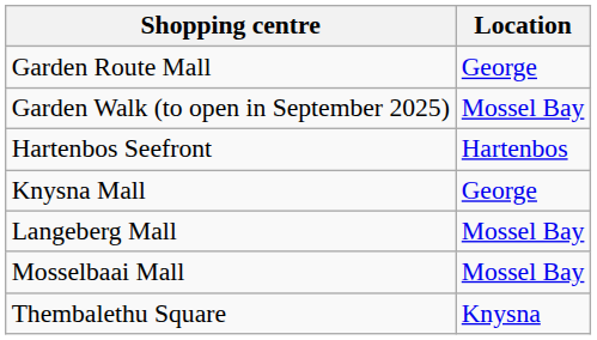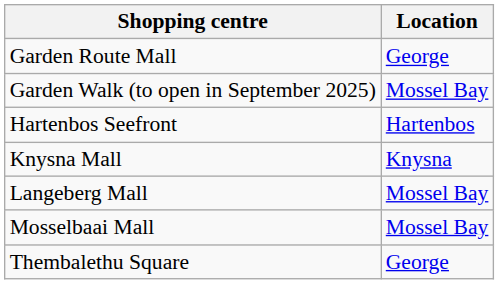 <table class="wikitable sortable">
 <tr>
 <th>Shopping centre</th>
 <th>Location</th>
 </tr>
 <tr>
 <td>Garden Route Mall</td>
 <td><a href='#'>George</a></td>
 </tr>
 <tr>
 <td>Garden Walk (to open in September 2025)</td>
 <td><a href='#'>Mossel Bay</a></td>
 </tr>
 <tr>
 <td>Hartenbos Seefront</td>
 <td><a href='#'>Hartenbos</a></td>
 </tr>
 <tr>
 <td>Knysna Mall</td>
-<td><a href='#'>George</a></td>
+<td><a href='#'>Knysna</a></td>
 </tr>
 <tr>
 <td>Langeberg Mall</td>
 <td><a href='#'>Mossel Bay</a></td>
 </tr>
 <tr>
 <td>Mosselbaai Mall</td>
 <td><a href='#'>Mossel Bay</a></td>
 </tr>
 <tr>
 <td>Thembalethu Square</td>
-<td><a href='#'>Knysna</a></td>
+<td><a href='#'>George</a></td>
 </tr>
 </table>
